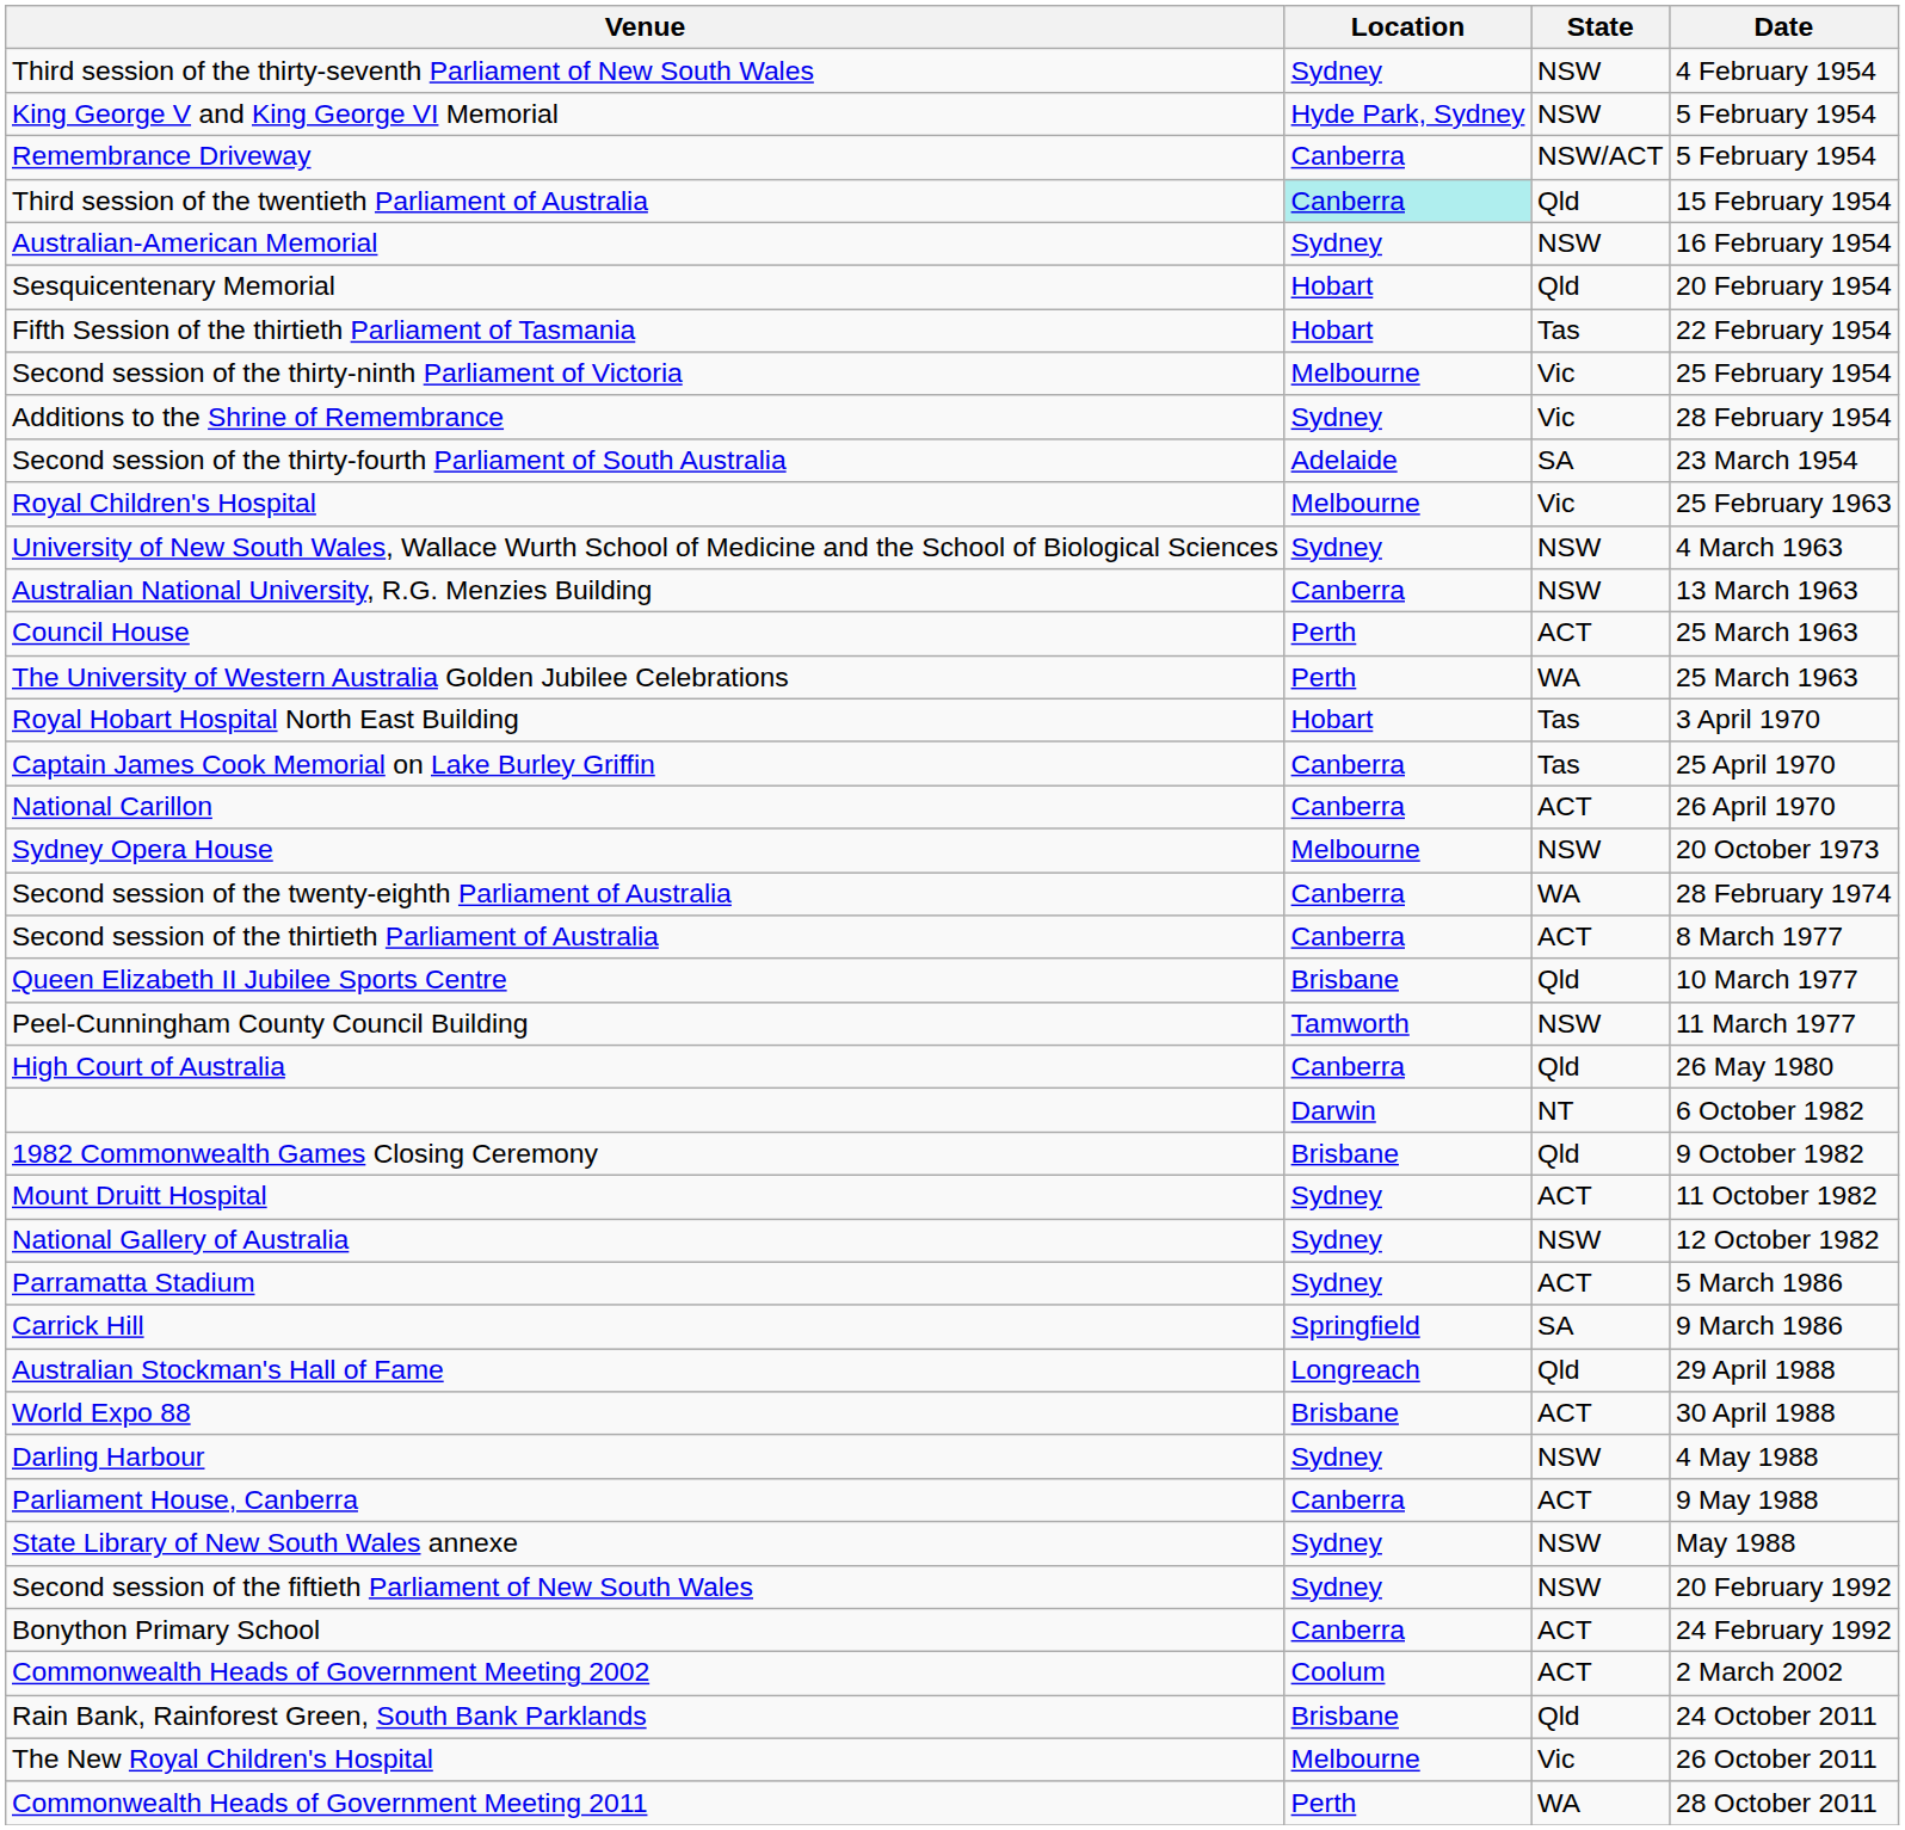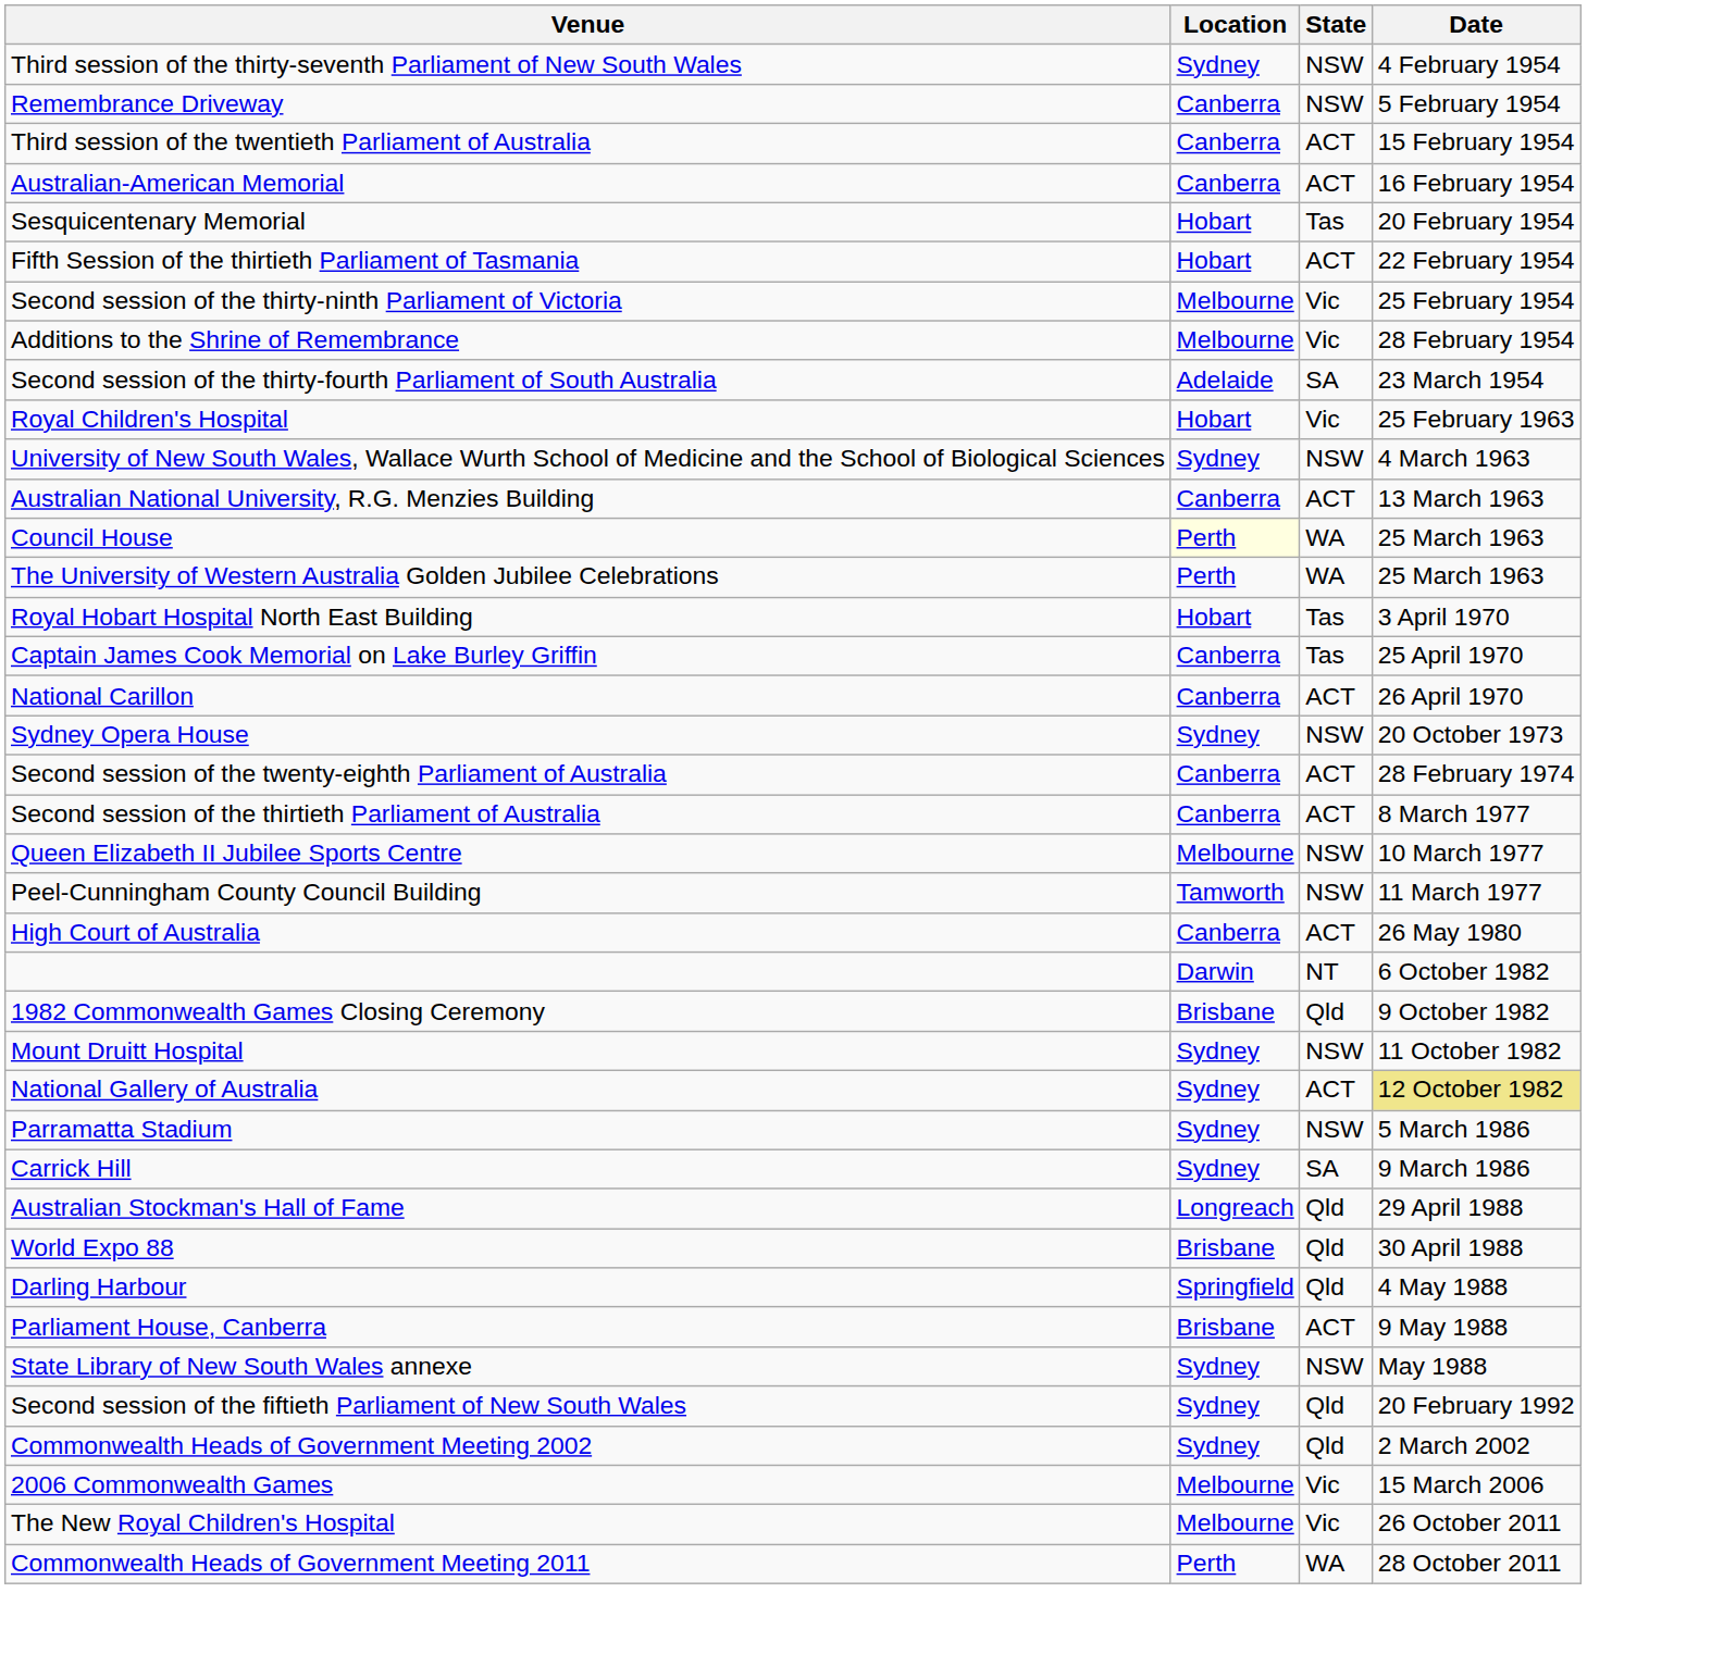 <table class="wikitable sortable">
 <tr>
 <th>Venue</th>
 <th>Location</th>
 <th>State</th>
 <th>Date</th>
 </tr>
 <tr>
 <td>Third session of the thirty-seventh <a href='#'>Parliament of New South Wales</a></td>
 <td><a href='#'>Sydney</a></td>
 <td>NSW</td>
 <td>4 February 1954</td>
 </tr>
 <tr>
-<td><a href='#'>King George V</a> and <a href='#'>King George VI</a> Memorial</td>
-<td><a href='#'>Hyde Park, Sydney</a></td>
+<td><a href='#'>Remembrance Driveway</a></td>
+<td><a href='#'>Canberra</a></td>
 <td>NSW</td>
 <td>5 February 1954</td>
 </tr>
 <tr>
-<td><a href='#'>Remembrance Driveway</a></td>
+<td>Third session of the twentieth <a href='#'>Parliament of Australia</a></td>
 <td><a href='#'>Canberra</a></td>
-<td>NSW/ACT</td>
-<td>5 February 1954</td>
-</tr>
-<tr>
-<td>Third session of the twentieth <a href='#'>Parliament of Australia</a></td>
-<td style="background: paleturquoise;"><a href='#'>Canberra</a></td>
-<td>Qld</td>
+<td>ACT</td>
 <td>15 February 1954</td>
 </tr>
 <tr>
 <td><a href='#'>Australian-American Memorial</a></td>
-<td><a href='#'>Sydney</a></td>
-<td>NSW</td>
+<td><a href='#'>Canberra</a></td>
+<td>ACT</td>
 <td>16 February 1954</td>
 </tr>
 <tr>
 <td>Sesquicentenary Memorial</td>
 <td><a href='#'>Hobart</a></td>
-<td>Qld</td>
+<td>Tas</td>
 <td>20 February 1954</td>
 </tr>
 <tr>
 <td>Fifth Session of the thirtieth <a href='#'>Parliament of Tasmania</a></td>
 <td><a href='#'>Hobart</a></td>
-<td>Tas</td>
+<td>ACT</td>
 <td>22 February 1954</td>
 </tr>
 <tr>
 <td>Second session of the thirty-ninth <a href='#'>Parliament of Victoria</a></td>
 <td><a href='#'>Melbourne</a></td>
 <td>Vic</td>
 <td>25 February 1954</td>
 </tr>
 <tr>
 <td>Additions to the <a href='#'>Shrine of Remembrance</a></td>
-<td><a href='#'>Sydney</a></td>
+<td><a href='#'>Melbourne</a></td>
 <td>Vic</td>
 <td>28 February 1954</td>
 </tr>
 <tr>
 <td>Second session of the thirty-fourth <a href='#'>Parliament of South Australia</a></td>
 <td><a href='#'>Adelaide</a></td>
 <td>SA</td>
 <td>23 March 1954</td>
 </tr>
 <tr>
 <td><a href='#'>Royal Children's Hospital</a></td>
-<td><a href='#'>Melbourne</a></td>
+<td><a href='#'>Hobart</a></td>
 <td>Vic</td>
 <td>25 February 1963</td>
 </tr>
 <tr>
 <td><a href='#'>University of New South Wales</a>, Wallace Wurth School of Medicine and the School of Biological Sciences</td>
 <td><a href='#'>Sydney</a></td>
 <td>NSW</td>
 <td>4 March 1963</td>
 </tr>
 <tr>
 <td><a href='#'>Australian National University</a>, R.G. Menzies Building</td>
 <td><a href='#'>Canberra</a></td>
-<td>NSW</td>
+<td>ACT</td>
 <td>13 March 1963</td>
 </tr>
 <tr>
 <td><a href='#'>Council House</a></td>
-<td><a href='#'>Perth</a></td>
-<td>ACT</td>
+<td style="background: lightyellow;"><a href='#'>Perth</a></td>
+<td>WA</td>
 <td>25 March 1963</td>
 </tr>
 <tr>
 <td><a href='#'>The University of Western Australia</a> Golden Jubilee Celebrations</td>
 <td><a href='#'>Perth</a></td>
 <td>WA</td>
 <td>25 March 1963</td>
 </tr>
 <tr>
 <td><a href='#'>Royal Hobart Hospital</a> North East Building</td>
 <td><a href='#'>Hobart</a></td>
 <td>Tas</td>
 <td>3 April 1970</td>
 </tr>
 <tr>
 <td><a href='#'>Captain James Cook Memorial</a> on <a href='#'>Lake Burley Griffin</a></td>
 <td><a href='#'>Canberra</a></td>
 <td>Tas</td>
 <td>25 April 1970</td>
 </tr>
 <tr>
 <td><a href='#'>National Carillon</a></td>
 <td><a href='#'>Canberra</a></td>
 <td>ACT</td>
 <td>26 April 1970</td>
 </tr>
 <tr>
 <td><a href='#'>Sydney Opera House</a></td>
-<td><a href='#'>Melbourne</a></td>
+<td><a href='#'>Sydney</a></td>
 <td>NSW</td>
 <td>20 October 1973</td>
 </tr>
 <tr>
 <td>Second session of the twenty-eighth <a href='#'>Parliament of Australia</a></td>
 <td><a href='#'>Canberra</a></td>
-<td>WA</td>
+<td>ACT</td>
 <td>28 February 1974</td>
 </tr>
 <tr>
 <td>Second session of the thirtieth <a href='#'>Parliament of Australia</a></td>
 <td><a href='#'>Canberra</a></td>
 <td>ACT</td>
 <td>8 March 1977</td>
 </tr>
 <tr>
 <td><a href='#'>Queen Elizabeth II Jubilee Sports Centre</a></td>
-<td><a href='#'>Brisbane</a></td>
-<td>Qld</td>
+<td><a href='#'>Melbourne</a></td>
+<td>NSW</td>
 <td>10 March 1977</td>
 </tr>
 <tr>
 <td>Peel-Cunningham County Council Building</td>
 <td><a href='#'>Tamworth</a></td>
 <td>NSW</td>
 <td>11 March 1977</td>
 </tr>
 <tr>
 <td><a href='#'>High Court of Australia</a></td>
 <td><a href='#'>Canberra</a></td>
-<td>Qld</td>
+<td>ACT</td>
 <td>26 May 1980</td>
 </tr>
 <tr>
 <td></td>
 <td><a href='#'>Darwin</a></td>
 <td>NT</td>
 <td>6 October 1982</td>
 </tr>
 <tr>
 <td><a href='#'>1982 Commonwealth Games</a> Closing Ceremony</td>
 <td><a href='#'>Brisbane</a></td>
 <td>Qld</td>
 <td>9 October 1982</td>
 </tr>
 <tr>
 <td><a href='#'>Mount Druitt Hospital</a></td>
 <td><a href='#'>Sydney</a></td>
-<td>ACT</td>
+<td>NSW</td>
 <td>11 October 1982</td>
 </tr>
 <tr>
 <td><a href='#'>National Gallery of Australia</a></td>
 <td><a href='#'>Sydney</a></td>
-<td>NSW</td>
-<td>12 October 1982</td>
+<td>ACT</td>
+<td style="background: khaki;">12 October 1982</td>
 </tr>
 <tr>
 <td><a href='#'>Parramatta Stadium</a></td>
 <td><a href='#'>Sydney</a></td>
-<td>ACT</td>
+<td>NSW</td>
 <td>5 March 1986</td>
 </tr>
 <tr>
 <td><a href='#'>Carrick Hill</a></td>
-<td><a href='#'>Springfield</a></td>
+<td><a href='#'>Sydney</a></td>
 <td>SA</td>
 <td>9 March 1986</td>
 </tr>
 <tr>
 <td><a href='#'>Australian Stockman's Hall of Fame</a></td>
 <td><a href='#'>Longreach</a></td>
 <td>Qld</td>
 <td>29 April 1988</td>
 </tr>
 <tr>
 <td><a href='#'>World Expo 88</a></td>
 <td><a href='#'>Brisbane</a></td>
-<td>ACT</td>
+<td>Qld</td>
 <td>30 April 1988</td>
 </tr>
 <tr>
 <td><a href='#'>Darling Harbour</a></td>
-<td><a href='#'>Sydney</a></td>
-<td>NSW</td>
+<td><a href='#'>Springfield</a></td>
+<td>Qld</td>
 <td>4 May 1988</td>
 </tr>
 <tr>
 <td><a href='#'>Parliament House, Canberra</a></td>
-<td><a href='#'>Canberra</a></td>
+<td><a href='#'>Brisbane</a></td>
 <td>ACT</td>
 <td>9 May 1988</td>
 </tr>
 <tr>
 <td><a href='#'>State Library of New South Wales</a> annexe</td>
 <td><a href='#'>Sydney</a></td>
 <td>NSW</td>
 <td>May 1988</td>
 </tr>
 <tr>
 <td>Second session of the fiftieth <a href='#'>Parliament of New South Wales</a></td>
 <td><a href='#'>Sydney</a></td>
-<td>NSW</td>
+<td>Qld</td>
 <td>20 February 1992</td>
 </tr>
 <tr>
-<td>Bonython Primary School</td>
-<td><a href='#'>Canberra</a></td>
-<td>ACT</td>
-<td>24 February 1992</td>
-</tr>
-<tr>
 <td><a href='#'>Commonwealth Heads of Government Meeting 2002</a></td>
-<td><a href='#'>Coolum</a></td>
-<td>ACT</td>
+<td><a href='#'>Sydney</a></td>
+<td>Qld</td>
 <td>2 March 2002</td>
 </tr>
 <tr>
-<td>Rain Bank, Rainforest Green, <a href='#'>South Bank Parklands</a></td>
-<td><a href='#'>Brisbane</a></td>
-<td>Qld</td>
-<td>24 October 2011</td>
+<td><a href='#'>2006 Commonwealth Games</a></td>
+<td><a href='#'>Melbourne</a></td>
+<td>Vic</td>
+<td>15 March 2006</td>
 </tr>
 <tr>
 <td>The New <a href='#'>Royal Children's Hospital</a></td>
 <td><a href='#'>Melbourne</a></td>
 <td>Vic</td>
 <td>26 October 2011</td>
 </tr>
 <tr>
 <td><a href='#'>Commonwealth Heads of Government Meeting 2011</a></td>
 <td><a href='#'>Perth</a></td>
 <td>WA</td>
 <td>28 October 2011</td>
 </tr>
 </table>
